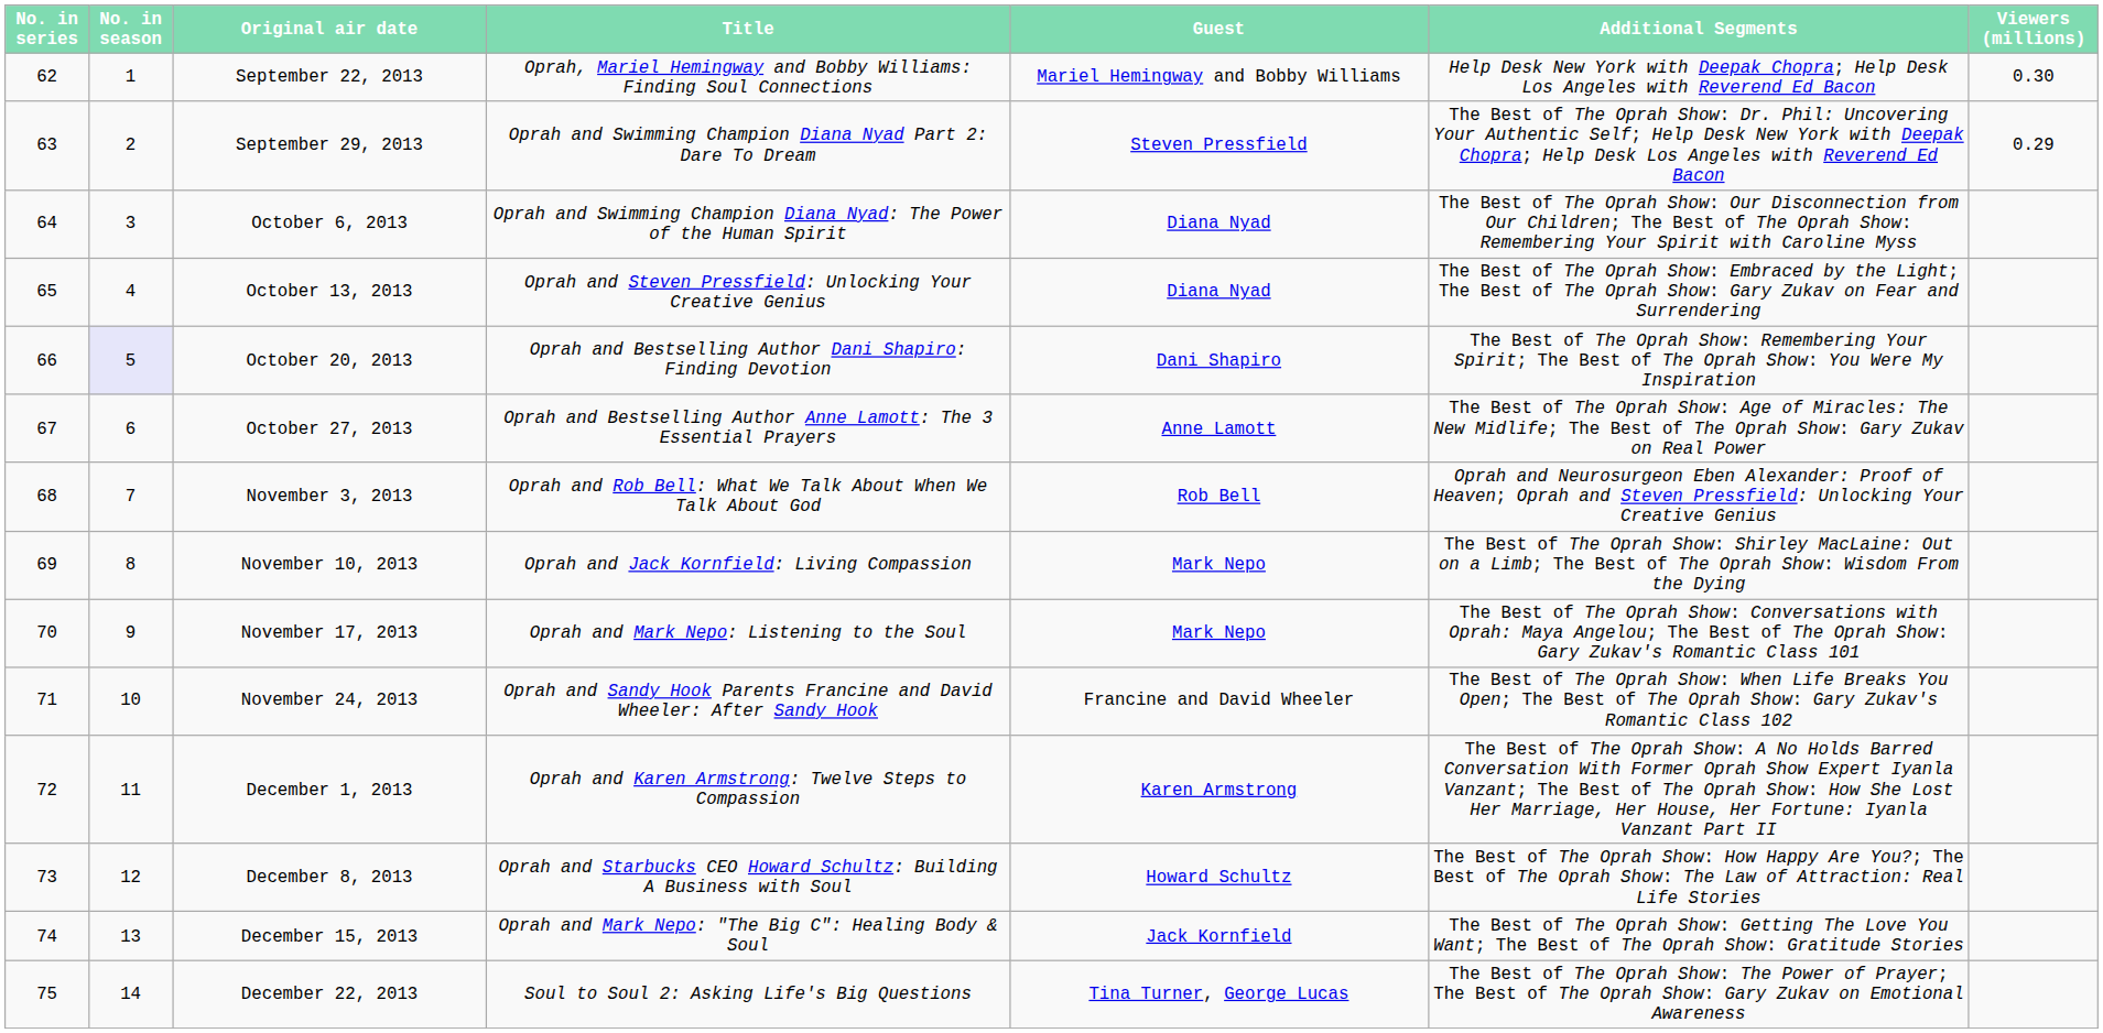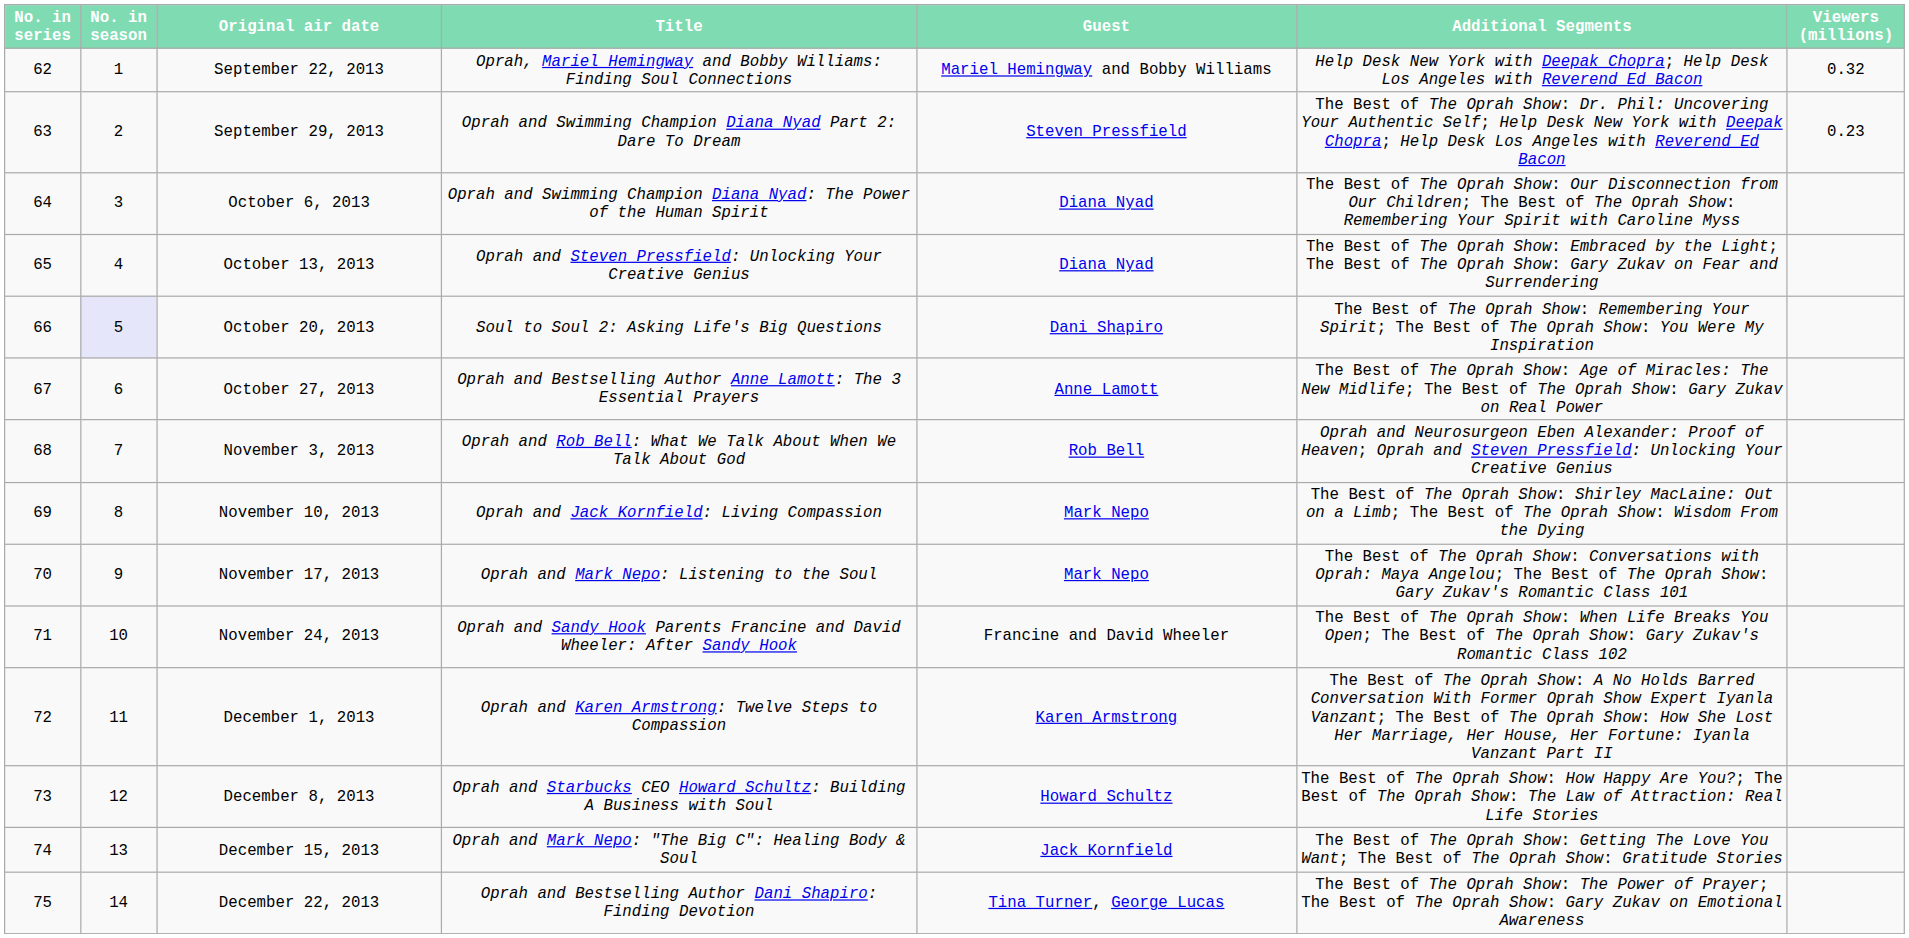 <table class="wikitable plainrowheaders" style="text-align:center;">
 <tr>
 <th scope="col" style="background-color: #7fdbb1; color: #FFFFFF;" width=4%>No. in<br>series</th>
 <th scope="col" style="background-color: #7fdbb1; color: #FFFFFF;" width=4%>No. in<br>season</th>
 <th scope="col" style="background-color: #7fdbb1; color: #FFFFFF;" width=15%>Original air date</th>
 <th scope="col" style="background-color: #7fdbb1; color: #FFFFFF;" width=25%>Title</th>
 <th scope="col" style="background-color: #7fdbb1; color: #FFFFFF;" width=20%>Guest</th>
 <th scope="col" style="background-color: #7fdbb1; color: #FFFFFF;">Additional Segments</th>
 <th scope="col" style="background-color: #7fdbb1; color: #FFFFFF;">Viewers (millions)</th>
 </tr>
 <tr>
 <td>62</td>
 <td>1</td>
 <td>September 22, 2013</td>
 <td><em>Oprah, <a href='#'>Mariel Hemingway</a> and Bobby Williams: Finding Soul Connections</em></td>
 <td><a href='#'>Mariel Hemingway</a> and Bobby Williams</td>
 <td><em>Help Desk New York with <a href='#'>Deepak Chopra</a></em>; <em>Help Desk Los Angeles with <a href='#'>Reverend Ed Bacon</a></em></td>
-<td>0.30</td>
+<td>0.32</td>
 </tr>
 <tr>
 <td>63</td>
 <td>2</td>
 <td>September 29, 2013</td>
 <td><em>Oprah and Swimming Champion <a href='#'>Diana Nyad</a> Part 2: Dare To Dream</em></td>
 <td><a href='#'>Steven Pressfield</a></td>
 <td>The Best of <em>The Oprah Show</em>: <em>Dr. Phil: Uncovering Your Authentic Self</em>; <em>Help Desk New York with <a href='#'>Deepak Chopra</a></em>; <em>Help Desk Los Angeles with <a href='#'>Reverend Ed Bacon</a></em></td>
-<td>0.29</td>
+<td>0.23</td>
 </tr>
 <tr>
 <td>64</td>
 <td>3</td>
 <td>October 6, 2013</td>
 <td><em>Oprah and Swimming Champion <a href='#'>Diana Nyad</a>: The Power of the Human Spirit</em></td>
 <td><a href='#'>Diana Nyad</a></td>
 <td>The Best of <em>The Oprah Show</em>: <em>Our Disconnection from Our Children</em>; The Best of <em>The Oprah Show</em>: <em>Remembering Your Spirit with Caroline Myss</em></td>
 <td></td>
 </tr>
 <tr>
 <td>65</td>
 <td>4</td>
 <td>October 13, 2013</td>
 <td><em>Oprah and <a href='#'>Steven Pressfield</a>: Unlocking Your Creative Genius</em></td>
 <td><a href='#'>Diana Nyad</a></td>
 <td>The Best of <em>The Oprah Show</em>: <em>Embraced by the Light</em>; The Best of <em>The Oprah Show</em>: <em>Gary Zukav on Fear and Surrendering</em></td>
 <td></td>
 </tr>
 <tr>
 <td>66</td>
 <td style="background: lavender;">5</td>
 <td>October 20, 2013</td>
-<td><em>Oprah and Bestselling Author <a href='#'>Dani Shapiro</a>: Finding Devotion</em></td>
+<td><em>Soul to Soul 2: Asking Life's Big Questions</em></td>
 <td><a href='#'>Dani Shapiro</a></td>
 <td>The Best of <em>The Oprah Show</em>: <em>Remembering Your Spirit</em>; The Best of <em>The Oprah Show</em>: <em>You Were My Inspiration</em></td>
 <td></td>
 </tr>
 <tr>
 <td>67</td>
 <td>6</td>
 <td>October 27, 2013</td>
 <td><em>Oprah and Bestselling Author <a href='#'>Anne Lamott</a>: The 3 Essential Prayers</em></td>
 <td><a href='#'>Anne Lamott</a></td>
 <td>The Best of <em>The Oprah Show</em>: <em>Age of Miracles: The New Midlife</em>; The Best of <em>The Oprah Show</em>: <em>Gary Zukav on Real Power</em></td>
 <td></td>
 </tr>
 <tr>
 <td>68</td>
 <td>7</td>
 <td>November 3, 2013</td>
 <td><em>Oprah and <a href='#'>Rob Bell</a>:  What We Talk About When We Talk About God</em></td>
 <td><a href='#'>Rob Bell</a></td>
 <td><em>Oprah and Neurosurgeon Eben Alexander: Proof of Heaven</em>; <em>Oprah and <a href='#'>Steven Pressfield</a>: Unlocking Your Creative Genius</em></td>
 <td></td>
 </tr>
 <tr>
 <td>69</td>
 <td>8</td>
 <td>November 10, 2013</td>
 <td><em>Oprah and <a href='#'>Jack Kornfield</a>: Living Compassion</em></td>
 <td><a href='#'>Mark Nepo</a></td>
 <td>The Best of <em>The Oprah Show</em>: <em>Shirley MacLaine: Out on a Limb</em>; The Best of <em>The Oprah Show</em>: <em>Wisdom From the Dying</em></td>
 <td></td>
 </tr>
 <tr>
 <td>70</td>
 <td>9</td>
 <td>November 17, 2013</td>
 <td><em>Oprah and <a href='#'>Mark Nepo</a>: Listening to the Soul</em></td>
 <td><a href='#'>Mark Nepo</a></td>
 <td>The Best of <em>The Oprah Show</em>: <em>Conversations with Oprah: Maya Angelou</em>; The Best of <em>The Oprah Show</em>: <em>Gary Zukav's Romantic Class 101</em></td>
 <td></td>
 </tr>
 <tr>
 <td>71</td>
 <td>10</td>
 <td>November 24, 2013</td>
 <td><em>Oprah and <a href='#'>Sandy Hook</a> Parents Francine and David Wheeler: After <a href='#'>Sandy Hook</a></em></td>
 <td>Francine and David Wheeler</td>
 <td>The Best of <em>The Oprah Show</em>: <em>When Life Breaks You Open</em>; The Best of <em>The Oprah Show</em>: <em>Gary Zukav's Romantic Class 102</em></td>
 <td></td>
 </tr>
 <tr>
 <td>72</td>
 <td>11</td>
 <td>December 1, 2013</td>
 <td><em>Oprah and <a href='#'>Karen Armstrong</a>: Twelve Steps to Compassion</em></td>
 <td><a href='#'>Karen Armstrong</a></td>
 <td>The Best of <em>The Oprah Show</em>: <em>A No Holds Barred Conversation With Former Oprah Show Expert Iyanla Vanzant</em>; The Best of <em>The Oprah Show</em>: <em>How She Lost Her Marriage, Her House, Her Fortune: Iyanla Vanzant Part II</em></td>
 <td></td>
 </tr>
 <tr>
 <td>73</td>
 <td>12</td>
 <td>December 8, 2013</td>
 <td><em>Oprah and <a href='#'>Starbucks</a> CEO <a href='#'>Howard Schultz</a>: Building A Business with Soul</em></td>
 <td><a href='#'>Howard Schultz</a></td>
 <td>The Best of <em>The Oprah Show</em>: <em>How Happy Are You?</em>; The Best of <em>The Oprah Show</em>: <em>The Law of Attraction: Real Life Stories</em></td>
 <td></td>
 </tr>
 <tr>
 <td>74</td>
 <td>13</td>
 <td>December 15, 2013</td>
 <td><em>Oprah and <a href='#'>Mark Nepo</a>: "The Big C": Healing Body & Soul</em></td>
 <td><a href='#'>Jack Kornfield</a></td>
 <td>The Best of <em>The Oprah Show</em>: <em>Getting The Love You Want</em>; The Best of <em>The Oprah Show</em>: <em>Gratitude Stories</em></td>
 <td></td>
 </tr>
 <tr>
 <td>75</td>
 <td>14</td>
 <td>December 22, 2013</td>
-<td><em>Soul to Soul 2: Asking Life's Big Questions</em></td>
+<td><em>Oprah and Bestselling Author <a href='#'>Dani Shapiro</a>: Finding Devotion</em></td>
 <td><a href='#'>Tina Turner</a>, <a href='#'>George Lucas</a></td>
 <td>The Best of <em>The Oprah Show</em>: <em>The Power of Prayer</em>; The Best of <em>The Oprah Show</em>: <em>Gary Zukav on Emotional Awareness</em></td>
 <td></td>
 </tr>
 <tr>
 </tr>
 </table>
